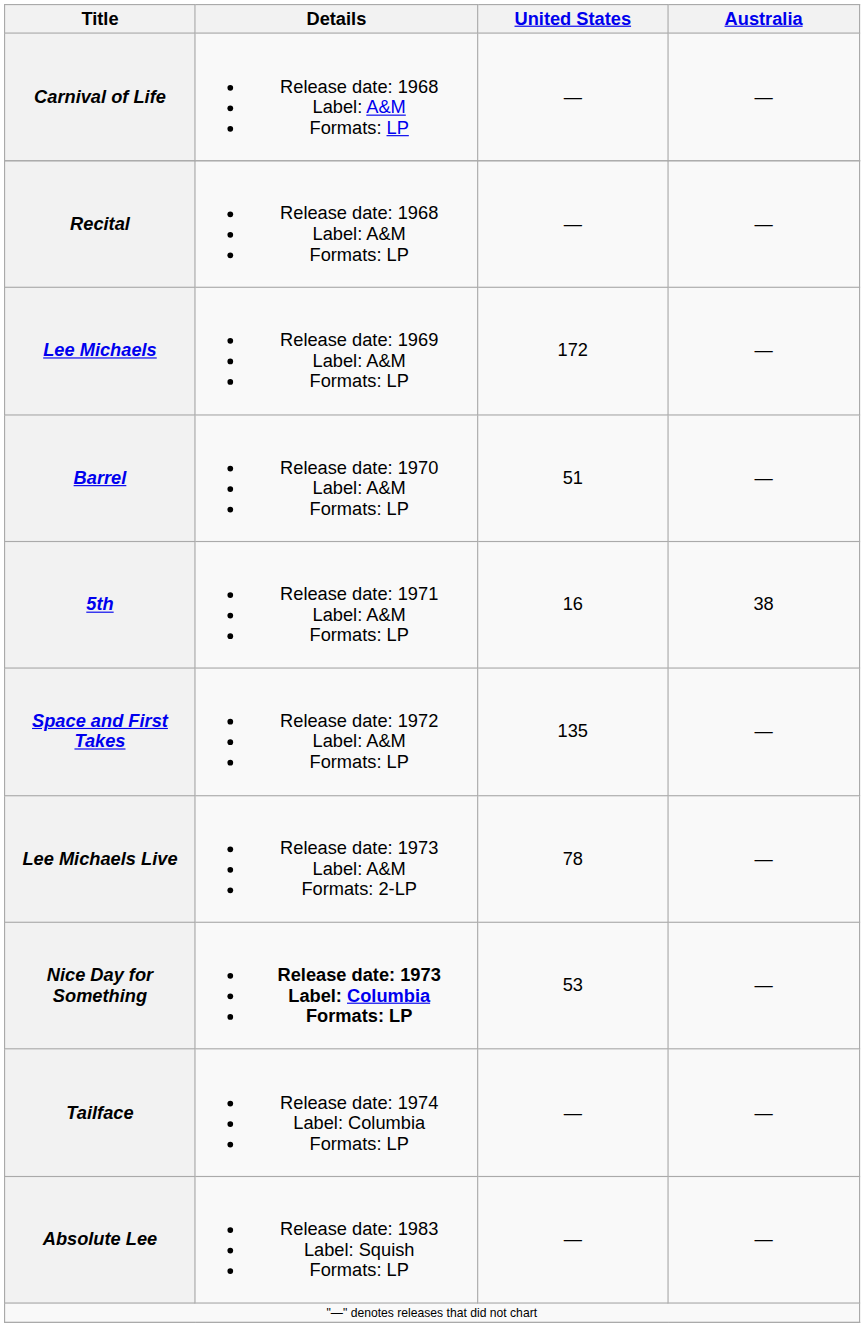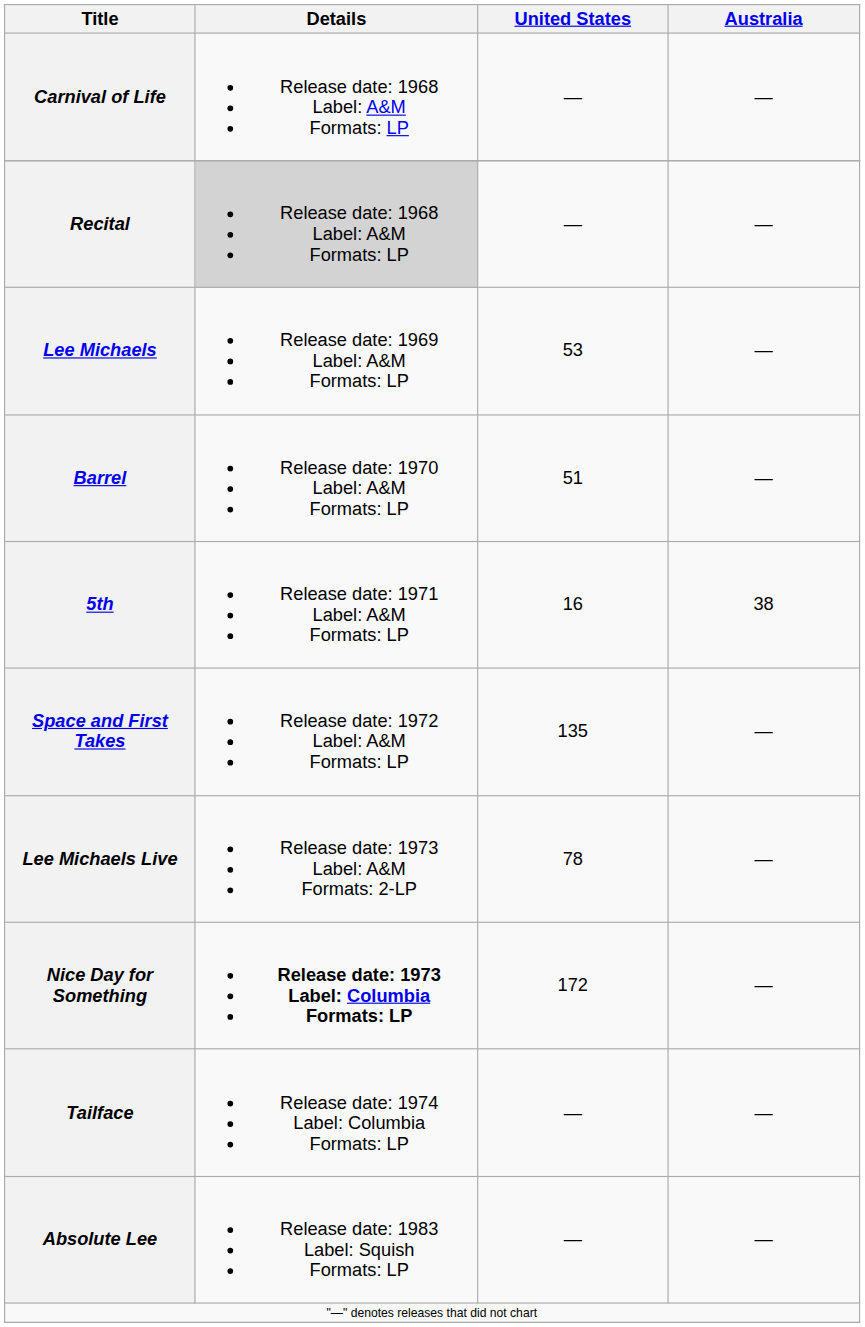 <table class="wikitable plainrowheaders" style="text-align:center;">
 <tr>
 <th rowspan="1" style="width:10em;">Title</th>
 <th rowspan="1" style="width:15em;">Details</th>
 <th rowspan="1" style="width:10em;"><a href='#'>United States</a></th>
 <th rowspan="1" style="width:10em;"><a href='#'>Australia</a></th>
 </tr>
 <tr>
 <th scope="row"><em>Carnival of  Life</em></th>
 <td><br><ul><li>Release date: 1968</li><li>Label: <a href='#'>A&M</a></li><li>Formats: <a href='#'>LP</a></li></ul></td>
 <td>—</td>
 <td>—</td>
 </tr>
 <tr>
 </tr>
 <tr>
 <th scope="row"><em>Recital</em></th>
-<td><br><ul><li>Release date: 1968</li><li>Label: A&M</li><li>Formats: LP</li></ul></td>
+<td style="background: lightgrey;"><br><ul><li>Release date: 1968</li><li>Label: A&M</li><li>Formats: LP</li></ul></td>
 <td>—</td>
 <td>—</td>
 </tr>
 <tr>
 <th scope="row"><em><a href='#'>Lee Michaels</a></em></th>
 <td><br><ul><li>Release date: 1969</li><li>Label: A&M</li><li>Formats: LP</li></ul></td>
-<td>172</td>
+<td>53</td>
 <td>—</td>
 </tr>
 <tr>
 <th scope="row"><em><a href='#'>Barrel</a></em></th>
 <td><br><ul><li>Release date: 1970</li><li>Label: A&M</li><li>Formats: LP</li></ul></td>
 <td>51</td>
 <td>—</td>
 </tr>
 <tr>
 <th scope="row"><em><a href='#'>5th</a></em></th>
 <td><br><ul><li>Release date: 1971</li><li>Label: A&M</li><li>Formats: LP</li></ul></td>
 <td>16</td>
 <td>38</td>
 </tr>
 <tr>
 <th scope="row"><em><a href='#'>Space and First Takes</a></em></th>
 <td><br><ul><li>Release date: 1972</li><li>Label: A&M</li><li>Formats: LP</li></ul></td>
 <td>135</td>
 <td>—</td>
 </tr>
 <tr>
 <th scope="row"><em>Lee Michaels Live</em></th>
 <td><br><ul><li>Release date: 1973</li><li>Label: A&M</li><li>Formats: 2-LP</li></ul></td>
 <td>78</td>
 <td>—</td>
 </tr>
 <tr>
 <th scope="row"><em>Nice Day for Something</em></th>
 <td><strong><br><ul><li>Release date: 1973</li><li>Label: <a href='#'>Columbia</a></li><li>Formats: LP</li></ul></strong></td>
-<td>53</td>
+<td>172</td>
 <td>—</td>
 </tr>
 <tr>
 <th scope="row"><em>Tailface</em></th>
 <td><br><ul><li>Release date: 1974</li><li>Label: Columbia</li><li>Formats: LP</li></ul></td>
 <td>—</td>
 <td>—</td>
 </tr>
 <tr>
 <th scope="row"><em>Absolute Lee</em></th>
 <td><br><ul><li>Release date: 1983</li><li>Label: Squish</li><li>Formats: LP</li></ul></td>
 <td>—</td>
 <td>—</td>
 </tr>
 <tr>
 <td colspan="15" style="font-size:8pt">"—" denotes releases that did not chart</td>
 </tr>
 <tr>
 </tr>
 </table>
